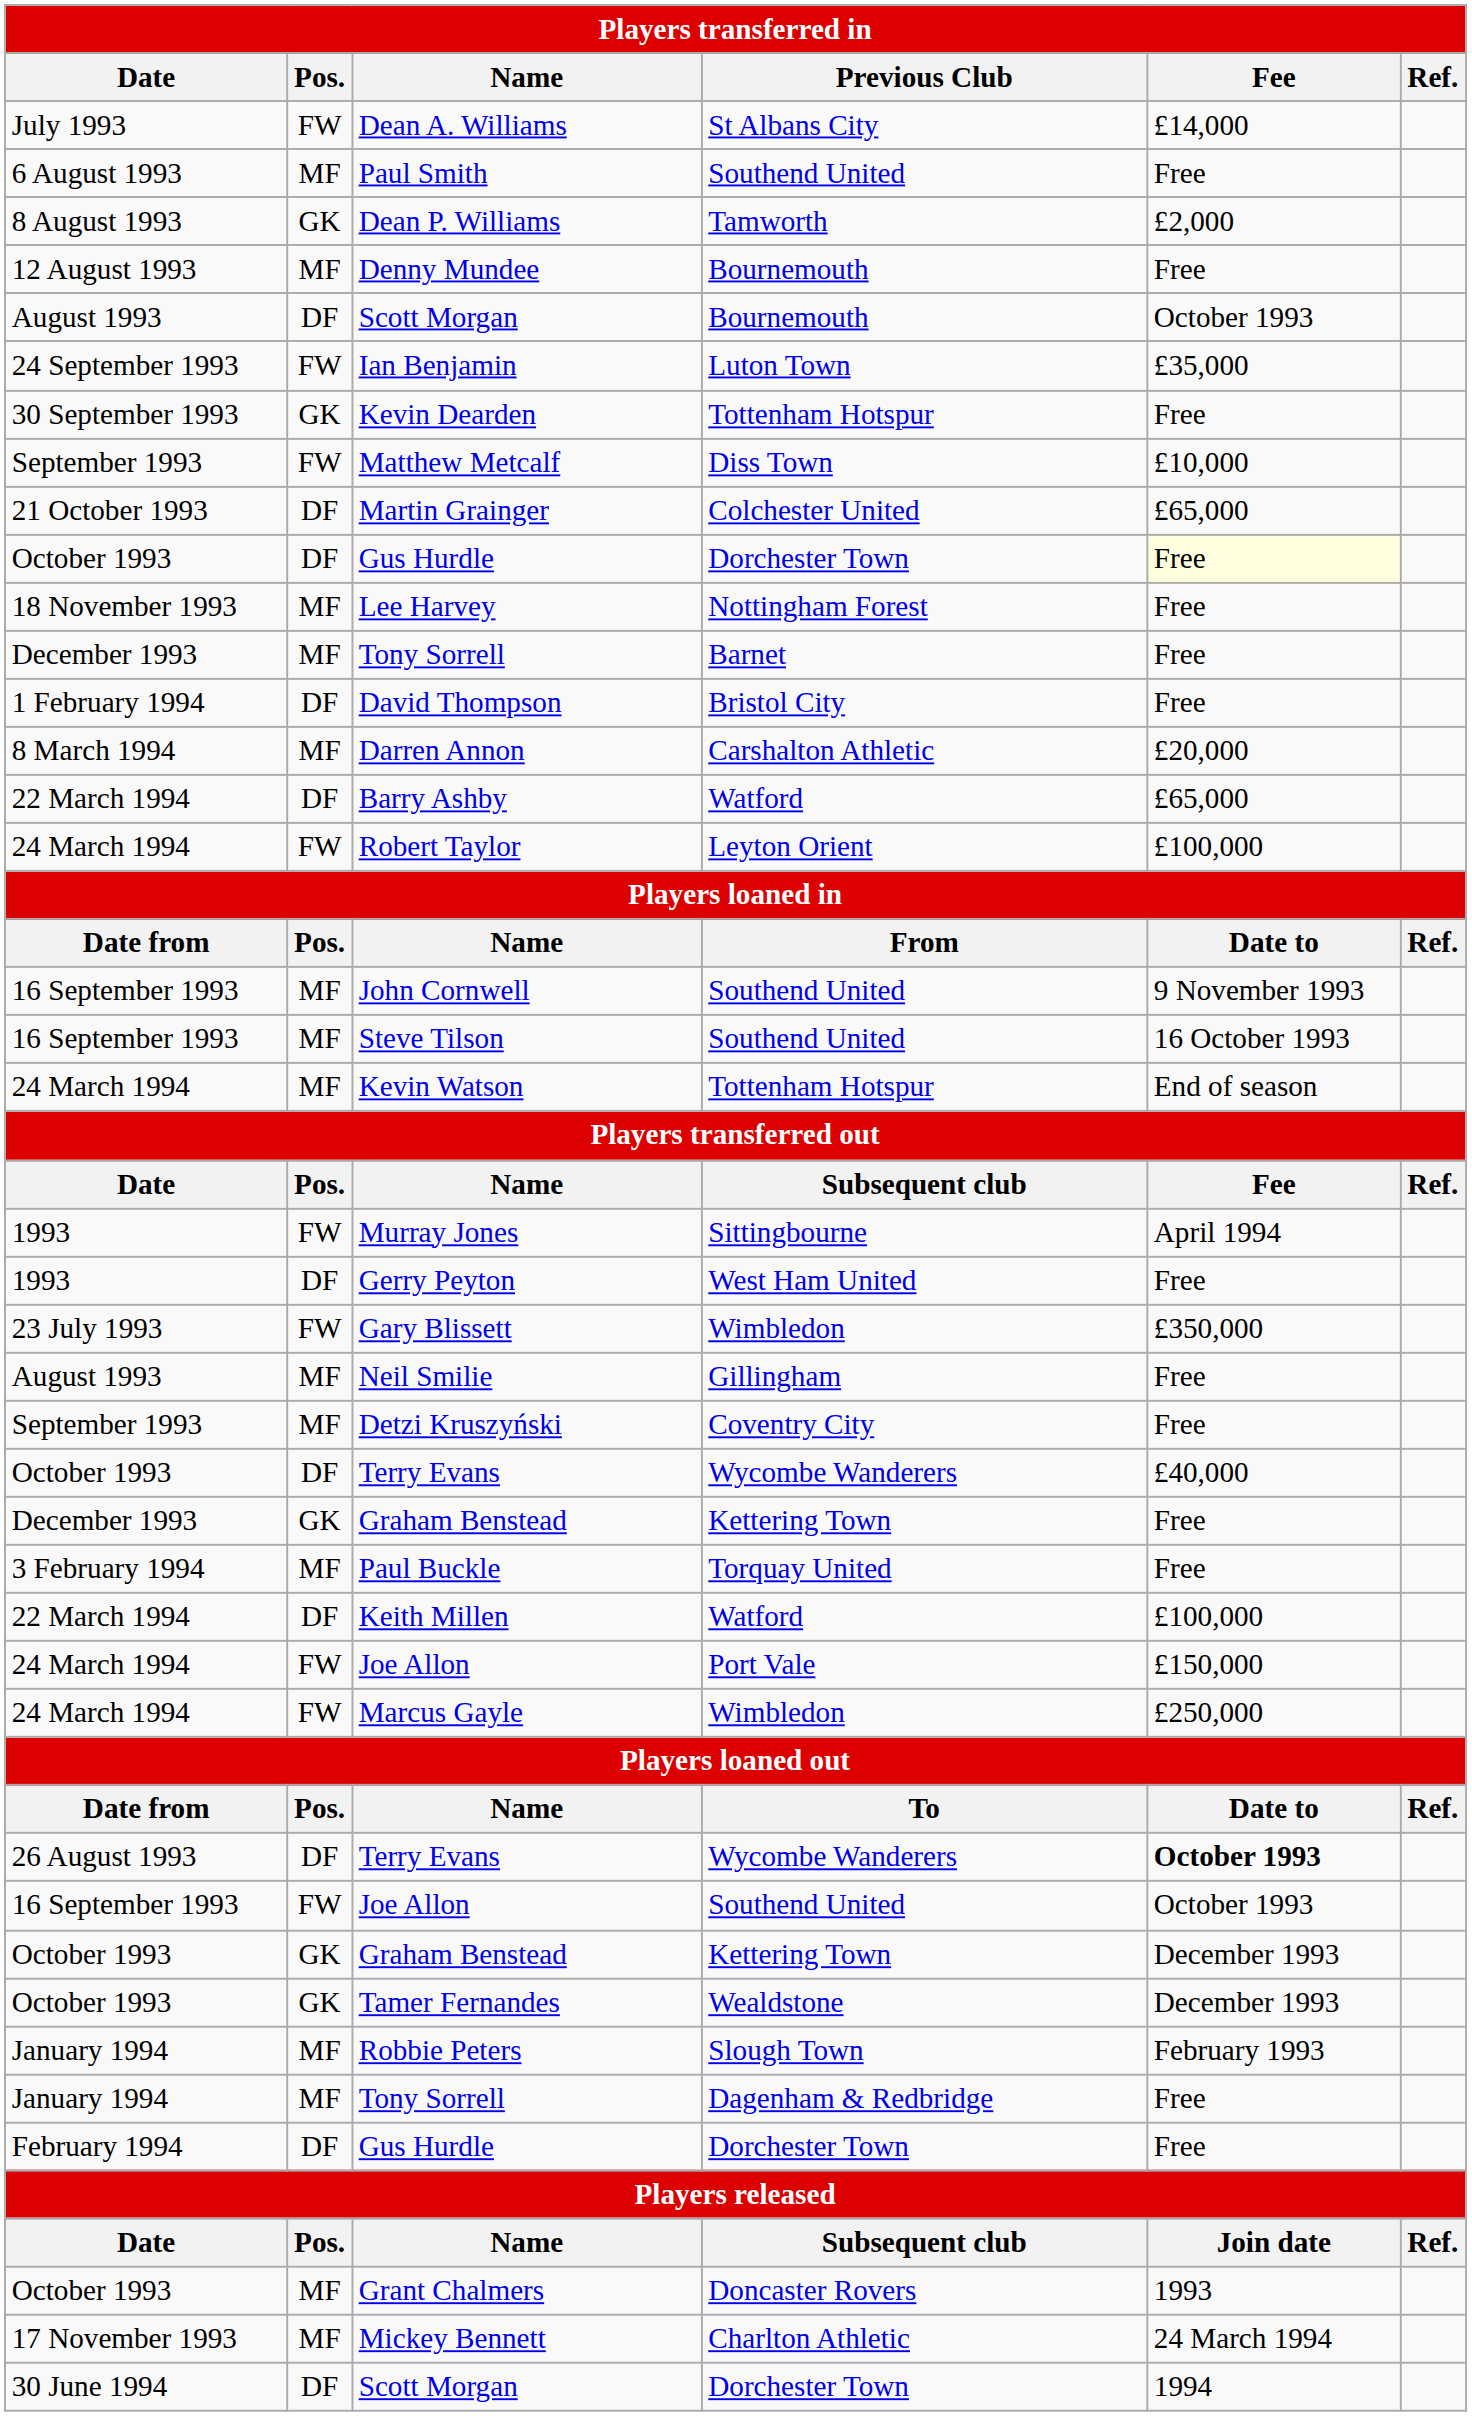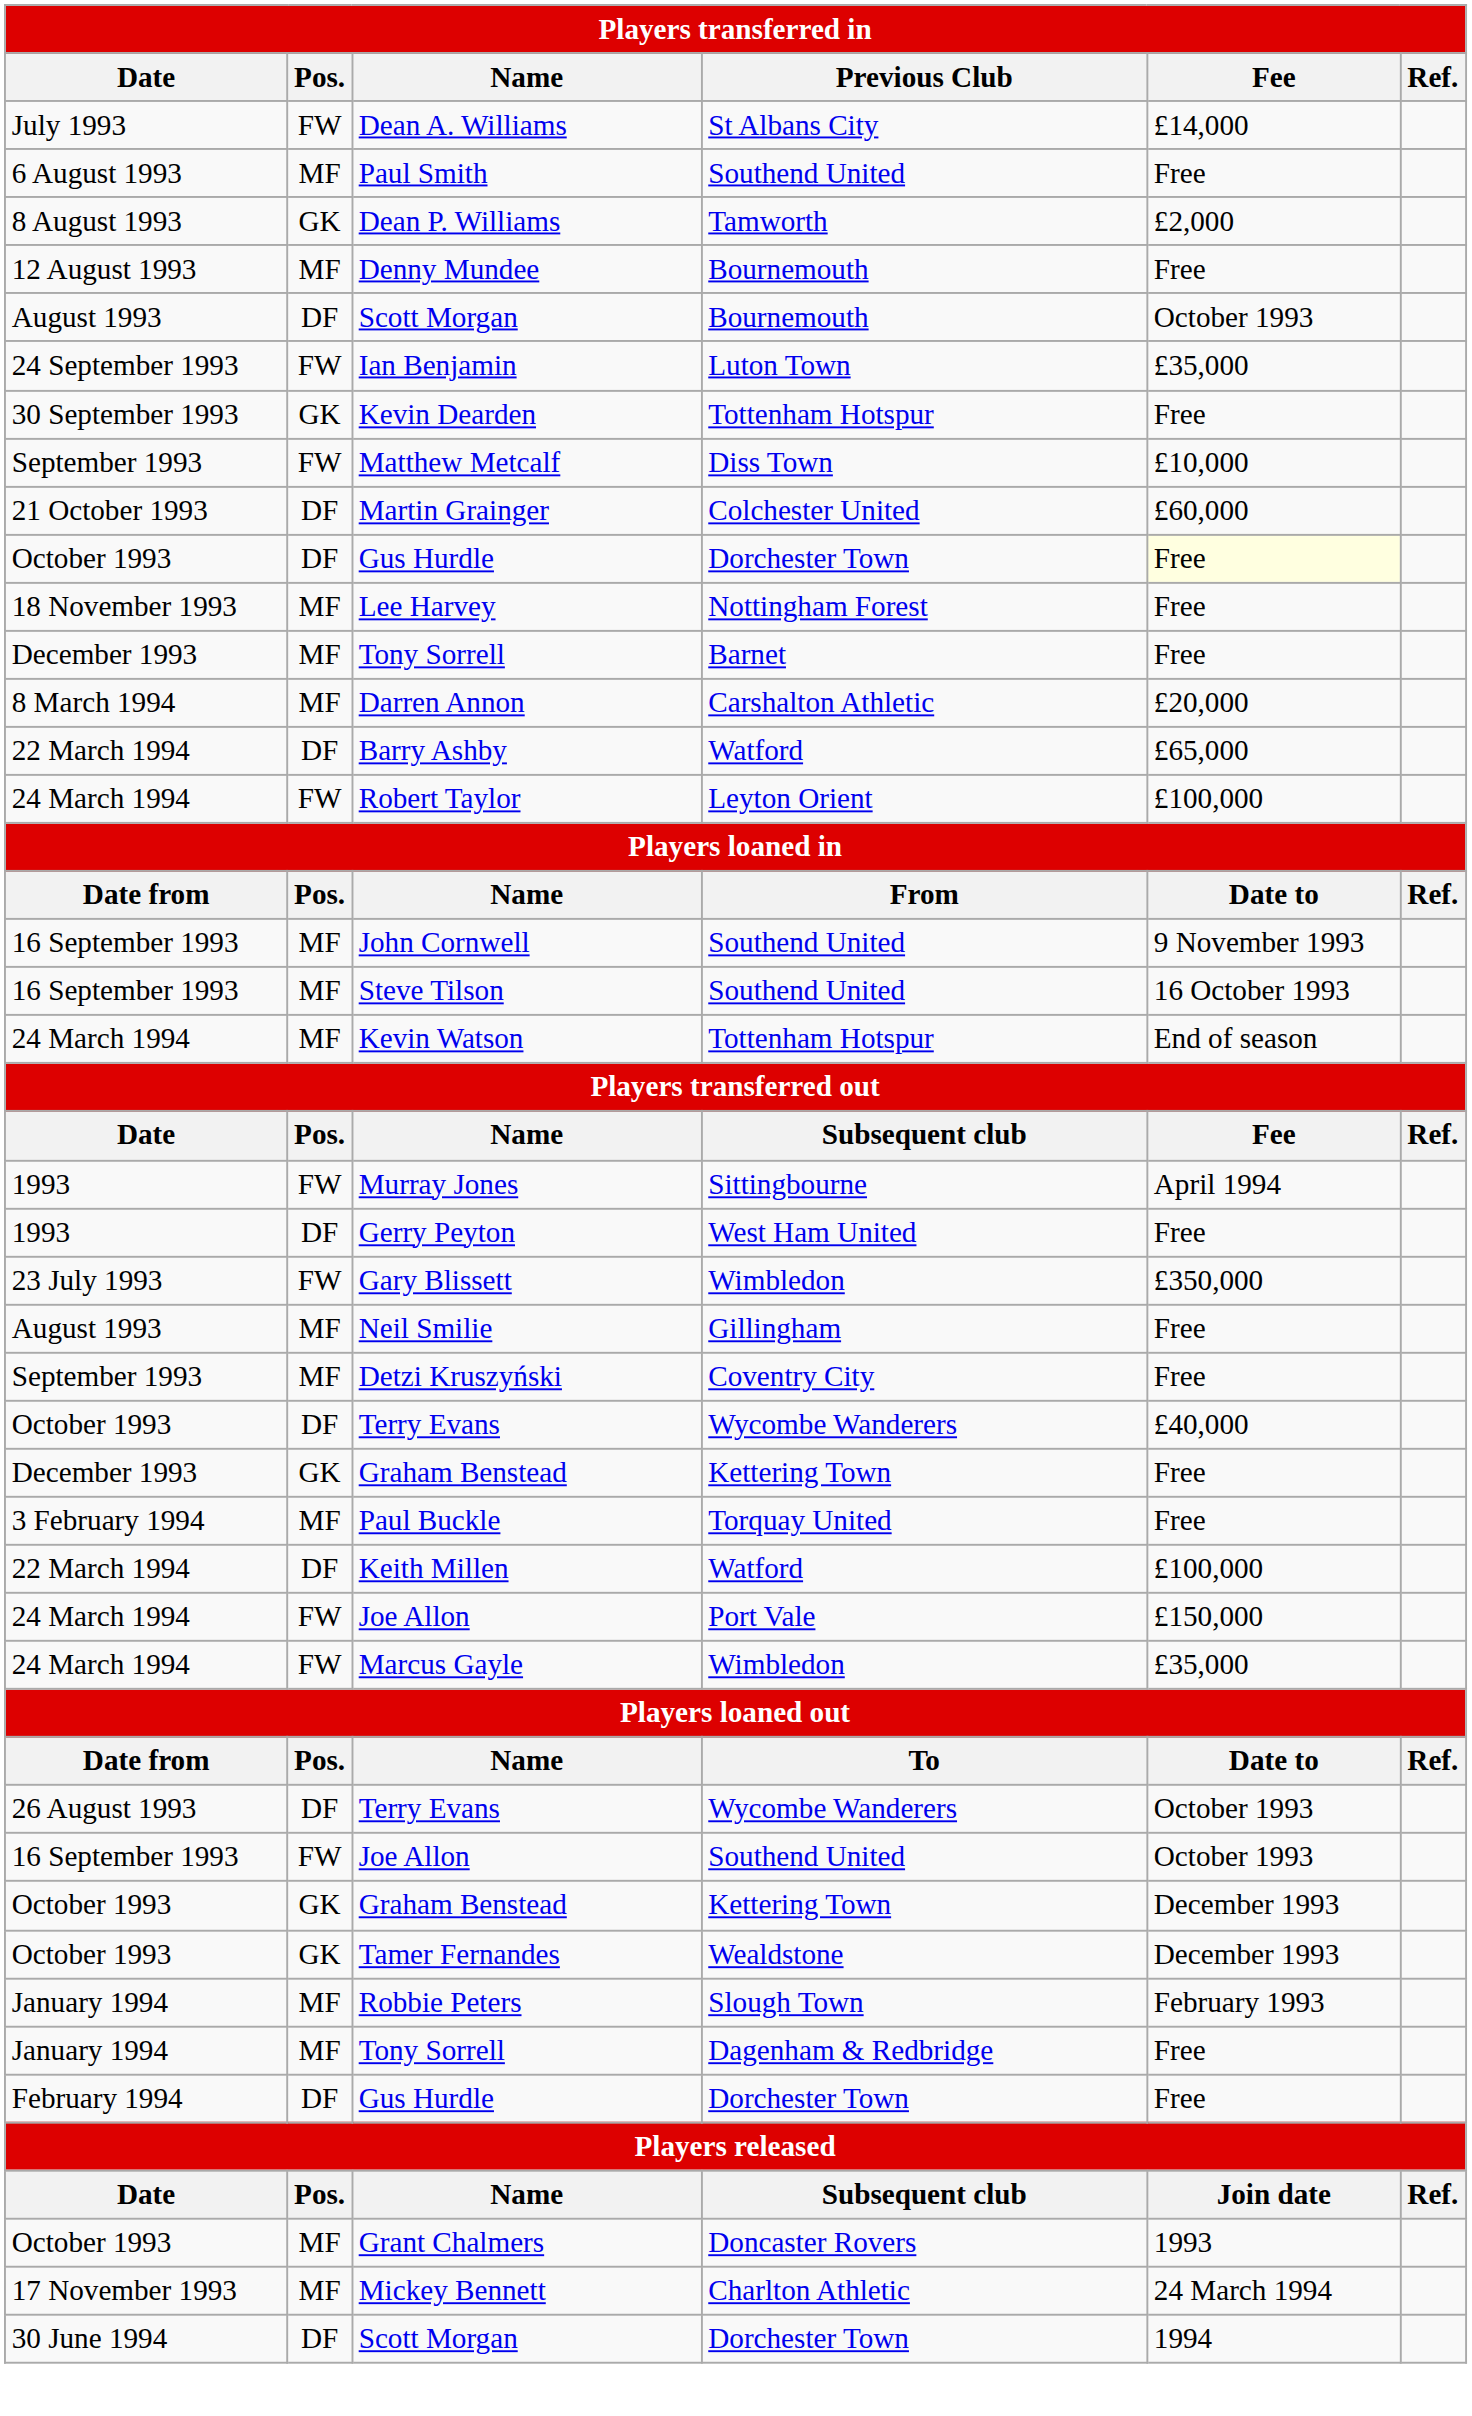 <table class="wikitable" style="font-size:95%;">
 <tr>
 <th colspan="6" style="background:#d00; color:white; text-align:center;">Players transferred in</th>
 </tr>
 <tr>
 <th style="width:140px;">Date</th>
 <th style="width:25px;">Pos.</th>
 <th style="width:175px;">Name</th>
 <th style="width:225px;">Previous Club</th>
 <th style="width:125px;">Fee</th>
 <th style="width:25px;">Ref.</th>
 </tr>
 <tr>
 <td>July 1993</td>
 <td style="text-align:center;">FW</td>
 <td> <a href='#'>Dean A. Williams</a></td>
 <td> <a href='#'>St Albans City</a></td>
 <td>£14,000</td>
 <td></td>
 </tr>
 <tr>
 <td>6 August 1993</td>
 <td style="text-align:center;">MF</td>
 <td> <a href='#'>Paul Smith</a></td>
 <td> <a href='#'>Southend United</a></td>
 <td>Free</td>
 <td></td>
 </tr>
 <tr>
 <td>8 August 1993</td>
 <td style="text-align:center;">GK</td>
 <td> <a href='#'>Dean P. Williams</a></td>
 <td> <a href='#'>Tamworth</a></td>
 <td>£2,000</td>
 <td></td>
 </tr>
 <tr>
 <td>12 August 1993</td>
 <td style="text-align:center;">MF</td>
 <td> <a href='#'>Denny Mundee</a></td>
 <td> <a href='#'>Bournemouth</a></td>
 <td>Free</td>
 <td></td>
 </tr>
 <tr>
 <td>August 1993</td>
 <td style="text-align:center;">DF</td>
 <td> <a href='#'>Scott Morgan</a></td>
 <td> <a href='#'>Bournemouth</a></td>
 <td>October 1993</td>
 <td></td>
 </tr>
 <tr>
 <td>24 September 1993</td>
 <td style="text-align:center;">FW</td>
 <td> <a href='#'>Ian Benjamin</a></td>
 <td> <a href='#'>Luton Town</a></td>
 <td>£35,000</td>
 <td></td>
 </tr>
 <tr>
 <td>30 September 1993</td>
 <td style="text-align:center;">GK</td>
 <td> <a href='#'>Kevin Dearden</a></td>
 <td> <a href='#'>Tottenham Hotspur</a></td>
 <td>Free</td>
 <td></td>
 </tr>
 <tr>
 <td>September 1993</td>
 <td style="text-align:center;">FW</td>
 <td> <a href='#'>Matthew Metcalf</a></td>
 <td> <a href='#'>Diss Town</a></td>
 <td>£10,000</td>
 <td></td>
 </tr>
 <tr>
 <td>21 October 1993</td>
 <td style="text-align:center;">DF</td>
 <td> <a href='#'>Martin Grainger</a></td>
 <td> <a href='#'>Colchester United</a></td>
-<td>£65,000</td>
+<td>£60,000</td>
 <td></td>
 </tr>
 <tr>
 <td>October 1993</td>
 <td style="text-align:center;">DF</td>
 <td> <a href='#'>Gus Hurdle</a></td>
 <td> <a href='#'>Dorchester Town</a></td>
 <td style="background: lightyellow;">Free</td>
 <td></td>
 </tr>
 <tr>
 <td>18 November 1993</td>
 <td style="text-align:center;">MF</td>
 <td> <a href='#'>Lee Harvey</a></td>
 <td> <a href='#'>Nottingham Forest</a></td>
 <td>Free</td>
 <td></td>
 </tr>
 <tr>
 <td>December 1993</td>
 <td style="text-align:center;">MF</td>
 <td> <a href='#'>Tony Sorrell</a></td>
 <td> <a href='#'>Barnet</a></td>
-<td>Free</td>
-<td></td>
-</tr>
-<tr>
-<td>1 February 1994</td>
-<td style="text-align:center;">DF</td>
-<td> <a href='#'>David Thompson</a></td>
-<td> <a href='#'>Bristol City</a></td>
 <td>Free</td>
 <td></td>
 </tr>
 <tr>
 <td>8 March 1994</td>
 <td style="text-align:center;">MF</td>
 <td> <a href='#'>Darren Annon</a></td>
 <td> <a href='#'>Carshalton Athletic</a></td>
 <td>£20,000</td>
 <td></td>
 </tr>
 <tr>
 <td>22 March 1994</td>
 <td style="text-align:center;">DF</td>
 <td> <a href='#'>Barry Ashby</a></td>
 <td> <a href='#'>Watford</a></td>
 <td>£65,000</td>
 <td></td>
 </tr>
 <tr>
 <td>24 March 1994</td>
 <td style="text-align:center;">FW</td>
 <td> <a href='#'>Robert Taylor</a></td>
 <td> <a href='#'>Leyton Orient</a></td>
 <td>£100,000</td>
 <td></td>
 </tr>
 <tr>
 <th colspan="6" style="background:#d00; color:white; text-align:center;">Players loaned in</th>
 </tr>
 <tr>
 <th>Date from</th>
 <th>Pos.</th>
 <th>Name</th>
 <th>From</th>
 <th>Date to</th>
 <th>Ref.</th>
 </tr>
 <tr>
 <td>16 September 1993</td>
 <td style="text-align:center;">MF</td>
 <td> <a href='#'>John Cornwell</a></td>
 <td> <a href='#'>Southend United</a></td>
 <td>9 November 1993</td>
 <td></td>
 </tr>
 <tr>
 <td>16 September 1993</td>
 <td style="text-align:center;">MF</td>
 <td> <a href='#'>Steve Tilson</a></td>
 <td> <a href='#'>Southend United</a></td>
 <td>16 October 1993</td>
 <td></td>
 </tr>
 <tr>
 <td>24 March 1994</td>
 <td style="text-align:center;">MF</td>
 <td> <a href='#'>Kevin Watson</a></td>
 <td> <a href='#'>Tottenham Hotspur</a></td>
 <td>End of season</td>
 <td></td>
 </tr>
 <tr>
 <th colspan="6" style="background:#d00; color:white; text-align:center;">Players transferred out</th>
 </tr>
 <tr>
 <th>Date</th>
 <th>Pos.</th>
 <th>Name</th>
 <th>Subsequent club</th>
 <th>Fee</th>
 <th>Ref.</th>
 </tr>
 <tr>
 <td>1993</td>
 <td style="text-align:center;">FW</td>
 <td> <a href='#'>Murray Jones</a></td>
 <td> <a href='#'>Sittingbourne</a></td>
 <td>April 1994</td>
 <td></td>
 </tr>
 <tr>
 <td>1993</td>
 <td style="text-align:center;">DF</td>
 <td> <a href='#'>Gerry Peyton</a></td>
 <td> <a href='#'>West Ham United</a></td>
 <td>Free</td>
 <td></td>
 </tr>
 <tr>
 <td>23 July 1993</td>
 <td style="text-align:center;">FW</td>
 <td> <a href='#'>Gary Blissett</a></td>
 <td> <a href='#'>Wimbledon</a></td>
 <td>£350,000</td>
 <td></td>
 </tr>
 <tr>
 <td>August 1993</td>
 <td style="text-align:center;">MF</td>
 <td> <a href='#'>Neil Smilie</a></td>
 <td> <a href='#'>Gillingham</a></td>
 <td>Free</td>
 <td></td>
 </tr>
 <tr>
 <td>September 1993</td>
 <td style="text-align:center;">MF</td>
 <td> <a href='#'>Detzi Kruszyński</a></td>
 <td> <a href='#'>Coventry City</a></td>
 <td>Free</td>
 <td></td>
 </tr>
 <tr>
 <td>October 1993</td>
 <td style="text-align:center;">DF</td>
 <td> <a href='#'>Terry Evans</a></td>
 <td> <a href='#'>Wycombe Wanderers</a></td>
 <td>£40,000</td>
 <td></td>
 </tr>
 <tr>
 <td>December 1993</td>
 <td style="text-align:center;">GK</td>
 <td> <a href='#'>Graham Benstead</a></td>
 <td> <a href='#'>Kettering Town</a></td>
 <td>Free</td>
 <td></td>
 </tr>
 <tr>
 <td>3 February 1994</td>
 <td style="text-align:center;">MF</td>
 <td> <a href='#'>Paul Buckle</a></td>
 <td> <a href='#'>Torquay United</a></td>
 <td>Free</td>
 <td></td>
 </tr>
 <tr>
 <td>22 March 1994</td>
 <td style="text-align:center;">DF</td>
 <td> <a href='#'>Keith Millen</a></td>
 <td> <a href='#'>Watford</a></td>
 <td>£100,000</td>
 <td></td>
 </tr>
 <tr>
 <td>24 March 1994</td>
 <td style="text-align:center;">FW</td>
 <td> <a href='#'>Joe Allon</a></td>
 <td> <a href='#'>Port Vale</a></td>
 <td>£150,000</td>
 <td></td>
 </tr>
 <tr>
 <td>24 March 1994</td>
 <td style="text-align:center;">FW</td>
 <td> <a href='#'>Marcus Gayle</a></td>
 <td> <a href='#'>Wimbledon</a></td>
-<td>£250,000</td>
+<td>£35,000</td>
 <td></td>
 </tr>
 <tr>
 <th colspan="6" style="background:#d00; color:white; text-align:center;">Players loaned out</th>
 </tr>
 <tr>
 <th>Date from</th>
 <th>Pos.</th>
 <th>Name</th>
 <th>To</th>
 <th>Date to</th>
 <th>Ref.</th>
 </tr>
 <tr>
 <td>26 August 1993</td>
 <td style="text-align:center;">DF</td>
 <td> <a href='#'>Terry Evans</a></td>
 <td> <a href='#'>Wycombe Wanderers</a></td>
-<td><strong>October 1993</strong></td>
+<td>October 1993</td>
 <td></td>
 </tr>
 <tr>
 <td>16 September 1993</td>
 <td style="text-align:center;">FW</td>
 <td> <a href='#'>Joe Allon</a></td>
 <td> <a href='#'>Southend United</a></td>
 <td>October 1993</td>
 <td></td>
 </tr>
 <tr>
 <td>October 1993</td>
 <td style="text-align:center;">GK</td>
 <td> <a href='#'>Graham Benstead</a></td>
 <td> <a href='#'>Kettering Town</a></td>
 <td>December 1993</td>
 <td></td>
 </tr>
 <tr>
 <td>October 1993</td>
 <td style="text-align:center;">GK</td>
 <td> <a href='#'>Tamer Fernandes</a></td>
 <td> <a href='#'>Wealdstone</a></td>
 <td>December 1993</td>
 <td></td>
 </tr>
 <tr>
 <td>January 1994</td>
 <td style="text-align:center;">MF</td>
 <td> <a href='#'>Robbie Peters</a></td>
 <td> <a href='#'>Slough Town</a></td>
 <td>February 1993</td>
 <td></td>
 </tr>
 <tr>
 <td>January 1994</td>
 <td style="text-align:center;">MF</td>
 <td> <a href='#'>Tony Sorrell</a></td>
 <td> <a href='#'>Dagenham & Redbridge</a></td>
 <td>Free</td>
 <td></td>
 </tr>
 <tr>
 <td>February 1994</td>
 <td style="text-align:center;">DF</td>
 <td> <a href='#'>Gus Hurdle</a></td>
 <td> <a href='#'>Dorchester Town</a></td>
 <td>Free</td>
 <td></td>
 </tr>
 <tr>
 <th colspan="6" style="background:#d00; color:white; text-align:center;">Players released</th>
 </tr>
 <tr>
 <th>Date</th>
 <th>Pos.</th>
 <th>Name</th>
 <th>Subsequent club</th>
 <th>Join date</th>
 <th>Ref.</th>
 </tr>
 <tr>
 <td>October 1993</td>
 <td style="text-align:center;">MF</td>
 <td> <a href='#'>Grant Chalmers</a></td>
 <td> <a href='#'>Doncaster Rovers</a></td>
 <td>1993</td>
 <td></td>
 </tr>
 <tr>
 <td>17 November 1993</td>
 <td style="text-align:center;">MF</td>
 <td> <a href='#'>Mickey Bennett</a></td>
 <td> <a href='#'>Charlton Athletic</a></td>
 <td>24 March 1994</td>
 <td></td>
 </tr>
 <tr>
 <td>30 June 1994</td>
 <td style="text-align:center;">DF</td>
 <td> <a href='#'>Scott Morgan</a></td>
 <td> <a href='#'>Dorchester Town</a></td>
 <td>1994</td>
 <td></td>
 </tr>
 </table>
